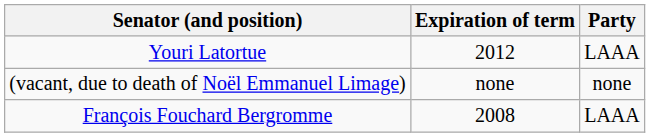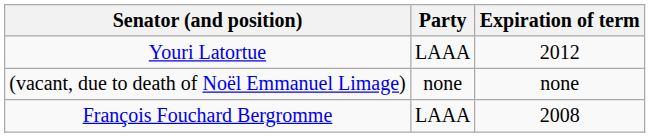 <table class="wikitable" style="text-align:center;">
 <tr>
 <th>Senator (and position)</th>
+<th>Party</th>
 <th>Expiration of term</th>
-<th>Party</th>
 </tr>
 <tr>
 <td><a href='#'>Youri Latortue</a></td>
+<td>LAAA</td>
 <td>2012</td>
-<td>LAAA</td>
 </tr>
 <tr>
 <td>(vacant, due to death of <a href='#'>Noël Emmanuel Limage</a>)</td>
 <td>none</td>
 <td>none</td>
 </tr>
 <tr>
 <td><a href='#'>François Fouchard Bergromme</a></td>
+<td>LAAA</td>
 <td>2008</td>
-<td>LAAA</td>
 </tr>
 </table>
